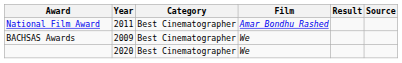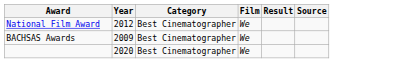 <table class="wikitable sortable">
 <tr>
 <th>Award</th>
 <th>Year</th>
 <th>Category</th>
 <th>Film</th>
 <th>Result</th>
 <th>Source</th>
 </tr>
 <tr>
 <td><a href='#'>National Film Award</a>  </td>
-<td>2011</td>
+<td>2012</td>
 <td>Best Cinematographer</td>
-<td><em><a href='#'>Amar Bondhu Rashed</a></em></td>
+<td><em>We</em></td>
 <td></td>
 <td></td>
 </tr>
 <tr>
 <td>BACHSAS Awards  </td>
 <td>2009</td>
 <td>Best Cinematographer</td>
 <td><em>We</em></td>
 <td></td>
 <td></td>
 </tr>
 <tr>
 <td></td>
 <td>2020</td>
 <td>Best Cinematographer</td>
 <td><em>We</em></td>
 <td></td>
 <td></td>
 </tr>
 </table>
